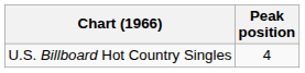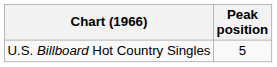 <table class="wikitable sortable">
 <tr>
 <th>Chart (1966)</th>
 <th>Peak<br>position</th>
 </tr>
 <tr>
 <td>U.S. <em>Billboard</em> Hot Country Singles</td>
-<td align="center">4</td>
+<td align="center">5</td>
 </tr>
 </table>
